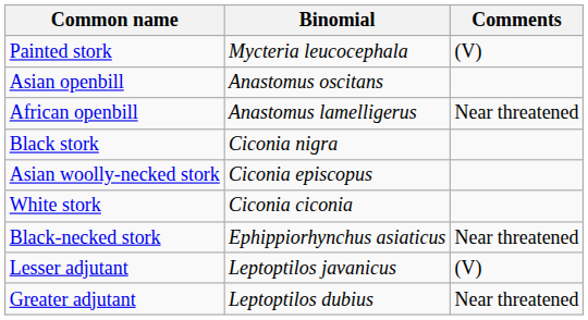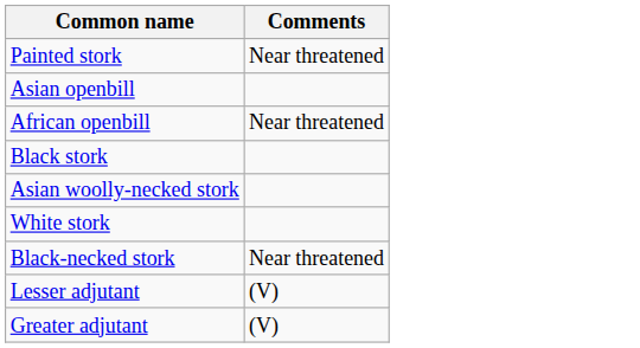 <table class="wikitable">
 <tr>
 <th>Common name</th>
-<th>Binomial</th>
 <th>Comments</th>
 </tr>
 <tr>
 <td><a href='#'>Painted stork</a></td>
-<td><em>Mycteria leucocephala</em></td>
-<td>(V)</td>
+<td>Near threatened</td>
 </tr>
 <tr>
 <td><a href='#'>Asian openbill</a></td>
-<td><em>Anastomus oscitans</em></td>
 <td></td>
 </tr>
 <tr>
 <td><a href='#'>African openbill</a></td>
-<td><em>Anastomus lamelligerus</em></td>
 <td>Near threatened</td>
 </tr>
 <tr>
 <td><a href='#'>Black stork</a></td>
-<td><em>Ciconia nigra</em></td>
 <td></td>
 </tr>
 <tr>
 <td><a href='#'>Asian woolly-necked stork</a></td>
-<td><em>Ciconia episcopus</em></td>
 <td></td>
 </tr>
 <tr>
 <td><a href='#'>White stork</a></td>
-<td><em>Ciconia ciconia</em></td>
 <td></td>
 </tr>
 <tr>
 <td><a href='#'>Black-necked stork</a></td>
-<td><em>Ephippiorhynchus asiaticus</em></td>
 <td>Near threatened</td>
 </tr>
 <tr>
 <td><a href='#'>Lesser adjutant</a></td>
-<td><em>Leptoptilos javanicus</em></td>
 <td>(V)</td>
 </tr>
 <tr>
 <td><a href='#'>Greater adjutant</a></td>
-<td><em>Leptoptilos dubius</em></td>
-<td>Near threatened</td>
+<td>(V)</td>
 </tr>
 </table>
